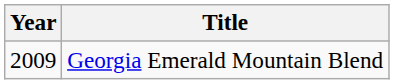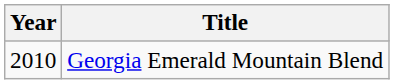 <table class="wikitable">
 <tr>
 <th>Year</th>
 <th>Title</th>
 </tr>
 <tr>
-<td>2009</td>
+<td>2010</td>
 <td><a href='#'>Georgia</a> Emerald Mountain Blend</td>
 </tr>
 </table>
